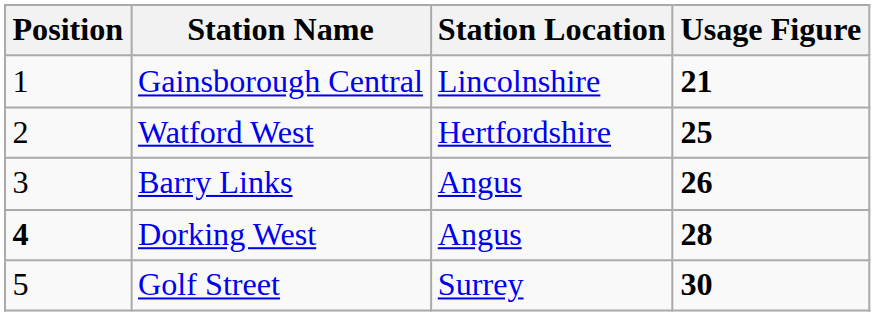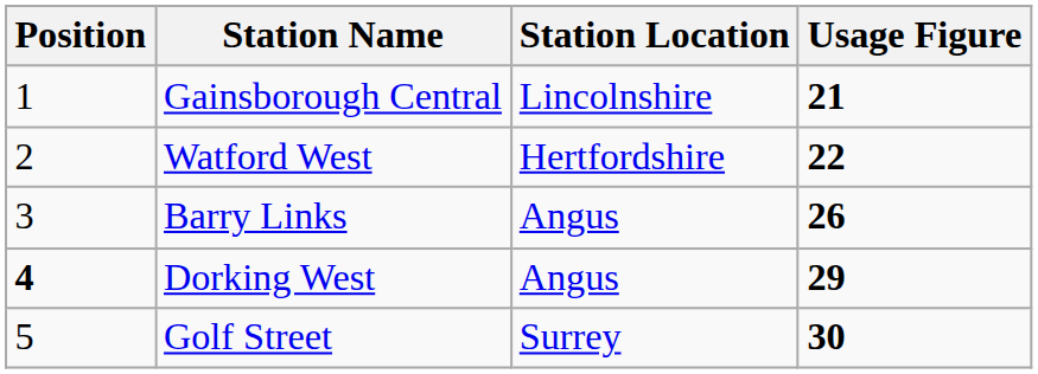 <table class="wikitable mw-collapsible">
 <tr>
 <th>Position</th>
 <th>Station Name</th>
 <th>Station Location</th>
 <th>Usage Figure</th>
 </tr>
 <tr>
 <td>1</td>
 <td><a href='#'>Gainsborough Central</a></td>
 <td><a href='#'>Lincolnshire</a></td>
 <td><strong>21</strong></td>
 </tr>
 <tr>
 <td>2</td>
 <td><a href='#'>Watford West</a></td>
 <td><a href='#'>Hertfordshire</a></td>
-<td><strong>25</strong></td>
+<td><strong>22</strong></td>
 </tr>
 <tr>
 <td>3</td>
 <td><a href='#'>Barry Links</a></td>
 <td><a href='#'>Angus</a></td>
 <td><strong>26</strong></td>
 </tr>
 <tr>
 <td><strong>4</strong></td>
 <td><a href='#'>Dorking West</a></td>
 <td><a href='#'>Angus</a></td>
-<td><strong>28</strong></td>
+<td><strong>29</strong></td>
 </tr>
 <tr>
 <td>5</td>
 <td><a href='#'>Golf Street</a></td>
 <td><a href='#'>Surrey</a></td>
 <td><strong>30</strong></td>
 </tr>
 </table>
